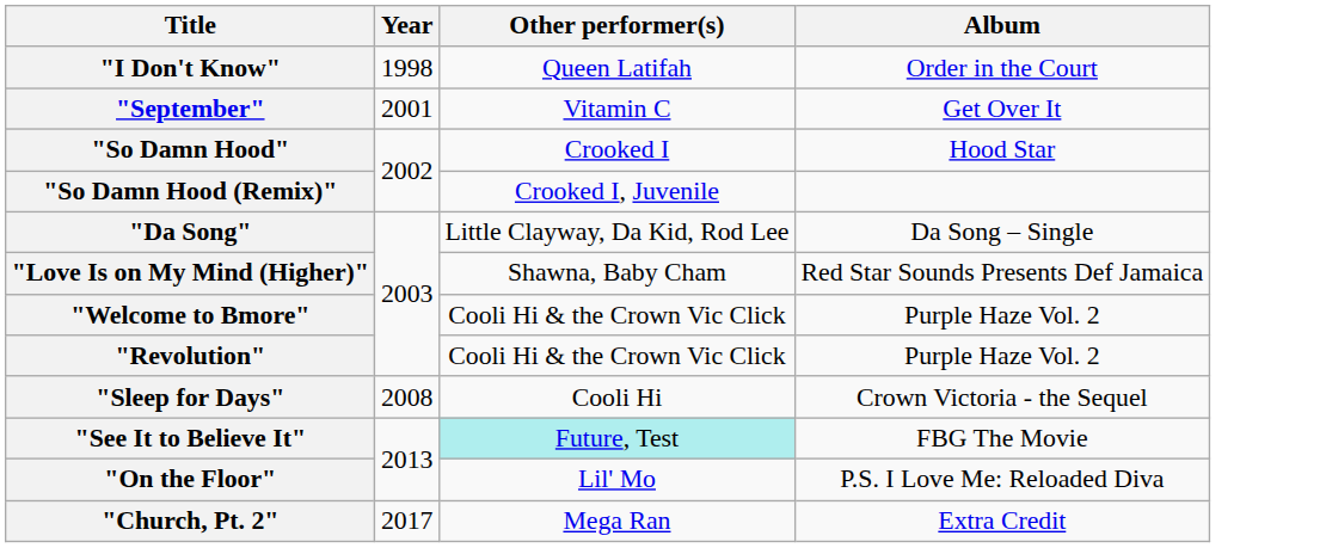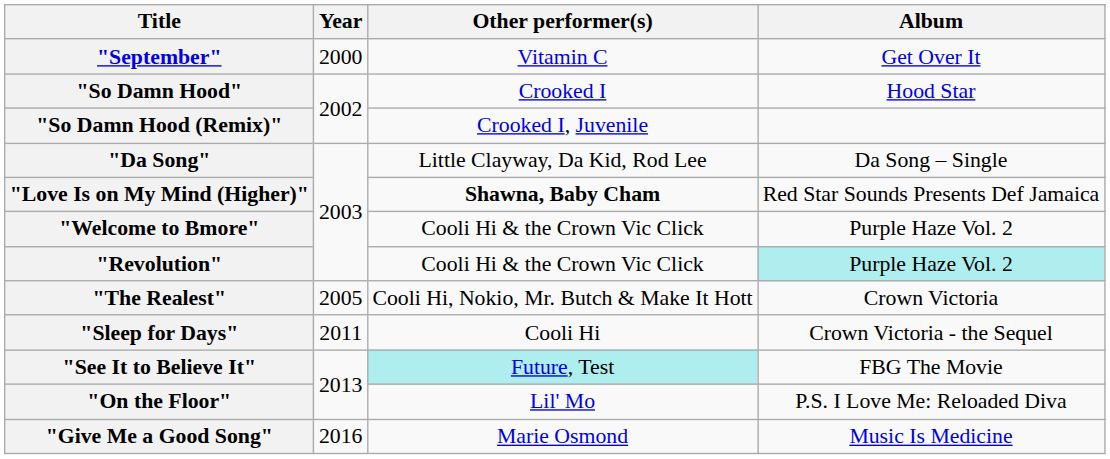 <table class="wikitable plainrowheaders" style="text-align:center;">
 <tr>
 <th scope="col" style, ="width:20em;">Title</th>
 <th scope="col">Year</th>
 <th scope="col">Other performer(s)</th>
 <th scope="col">Album</th>
 </tr>
 <tr>
-<th scope="row">"I Don't Know"</th>
-<td>1998</td>
-<td><a href='#'>Queen Latifah</a></td>
-<td><a href='#'>Order in the Court</a></td>
-</tr>
-<tr>
 <th scope="row"><a href='#'>"September"</a></th>
-<td>2001</td>
+<td>2000</td>
 <td><a href='#'>Vitamin C</a></td>
 <td><a href='#'>Get Over It</a></td>
 </tr>
 <tr>
 <th scope="row">"So Damn Hood"</th>
 <td rowspan="2">2002</td>
 <td><a href='#'>Crooked I</a></td>
 <td><a href='#'>Hood Star</a></td>
 </tr>
 <tr>
 <th scope="row">"So Damn Hood (Remix)"</th>
 <td><a href='#'>Crooked I</a>, <a href='#'>Juvenile</a></td>
 <td></td>
 </tr>
 <tr>
 <th scope="row">"Da Song"</th>
 <td rowspan="4">2003</td>
 <td>Little Clayway, Da Kid, Rod Lee</td>
 <td>Da Song – Single</td>
 </tr>
 <tr>
 <th scope="row">"Love Is on My Mind (Higher)"</th>
-<td>Shawna, Baby Cham</td>
+<td><strong>Shawna, Baby Cham</strong></td>
 <td>Red Star Sounds Presents Def Jamaica</td>
 </tr>
 <tr>
 <th scope="row">"Welcome to Bmore"</th>
 <td>Cooli Hi & the Crown Vic Click</td>
 <td>Purple Haze Vol. 2</td>
 </tr>
 <tr>
 <th scope="row">"Revolution"</th>
 <td>Cooli Hi & the Crown Vic Click</td>
-<td>Purple Haze Vol. 2</td>
+<td style="background: paleturquoise;">Purple Haze Vol. 2</td>
+</tr>
+<tr>
+<th scope="row">"The Realest"</th>
+<td>2005</td>
+<td>Cooli Hi, Nokio, Mr. Butch & Make It Hott</td>
+<td>Crown Victoria</td>
 </tr>
 <tr>
 <th scope="row">"Sleep for Days"</th>
-<td>2008</td>
+<td>2011</td>
 <td>Cooli Hi</td>
 <td>Crown Victoria - the Sequel</td>
 </tr>
 <tr>
 <th scope="row">"See It to Believe It"</th>
 <td rowspan="2">2013</td>
 <td style="background: paleturquoise;"><a href='#'>Future</a>, Test</td>
 <td>FBG The Movie</td>
 </tr>
 <tr>
 <th scope="row">"On the Floor"</th>
 <td><a href='#'>Lil' Mo</a></td>
 <td>P.S. I Love Me: Reloaded Diva</td>
 </tr>
 <tr>
-<th scope="row">"Church, Pt. 2"</th>
-<td>2017</td>
-<td><a href='#'>Mega Ran</a></td>
-<td><a href='#'>Extra Credit</a></td>
+<th scope="row">"Give Me a Good Song"</th>
+<td>2016</td>
+<td><a href='#'>Marie Osmond</a></td>
+<td><a href='#'>Music Is Medicine</a></td>
 </tr>
 </table>
